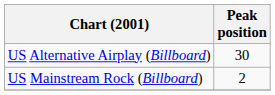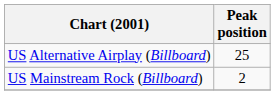 <table class="wikitable">
 <tr>
 <th>Chart (2001)</th>
 <th>Peak<br>position</th>
 </tr>
 <tr>
 <td><a href='#'>US</a> <a href='#'>Alternative Airplay</a> (<em><a href='#'>Billboard</a></em>)</td>
-<td align="center">30</td>
+<td align="center">25</td>
 </tr>
 <tr>
 <td><a href='#'>US</a> <a href='#'>Mainstream Rock</a> (<em><a href='#'>Billboard</a></em>)</td>
 <td align="center">2</td>
 </tr>
 <tr>
 </tr>
 </table>
